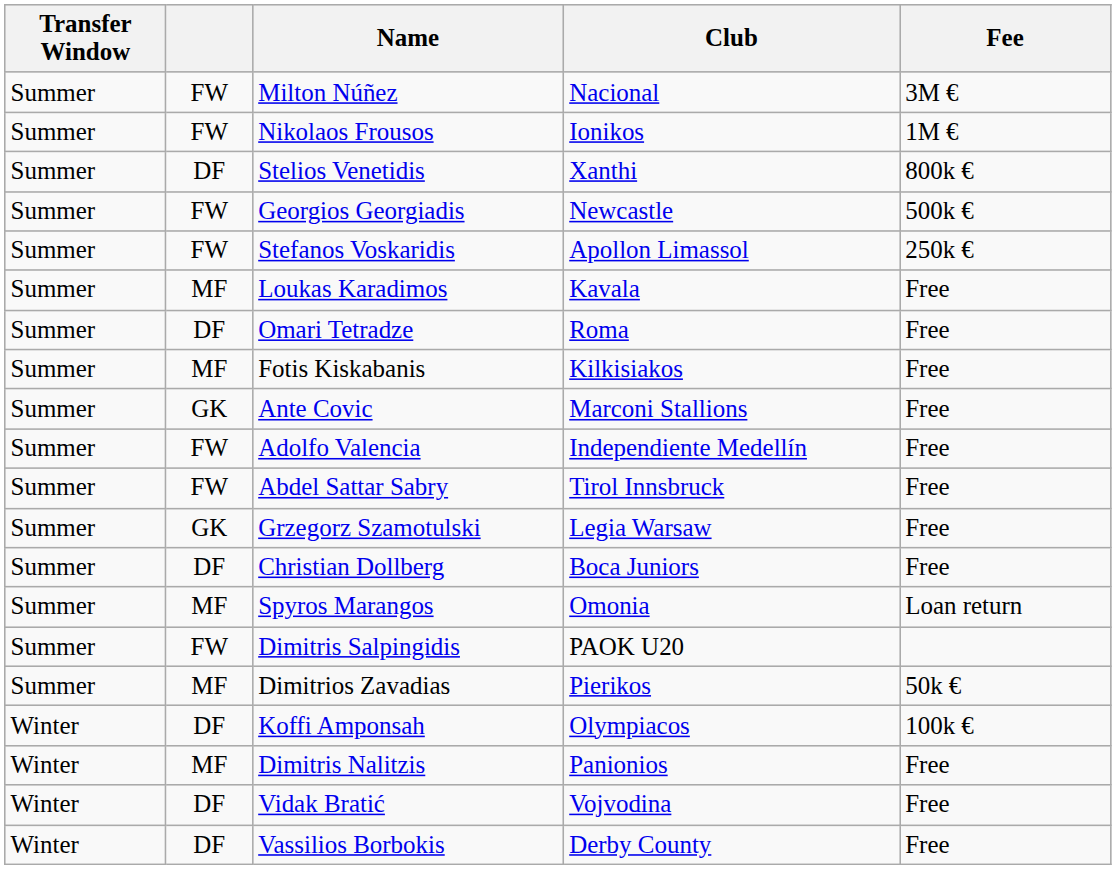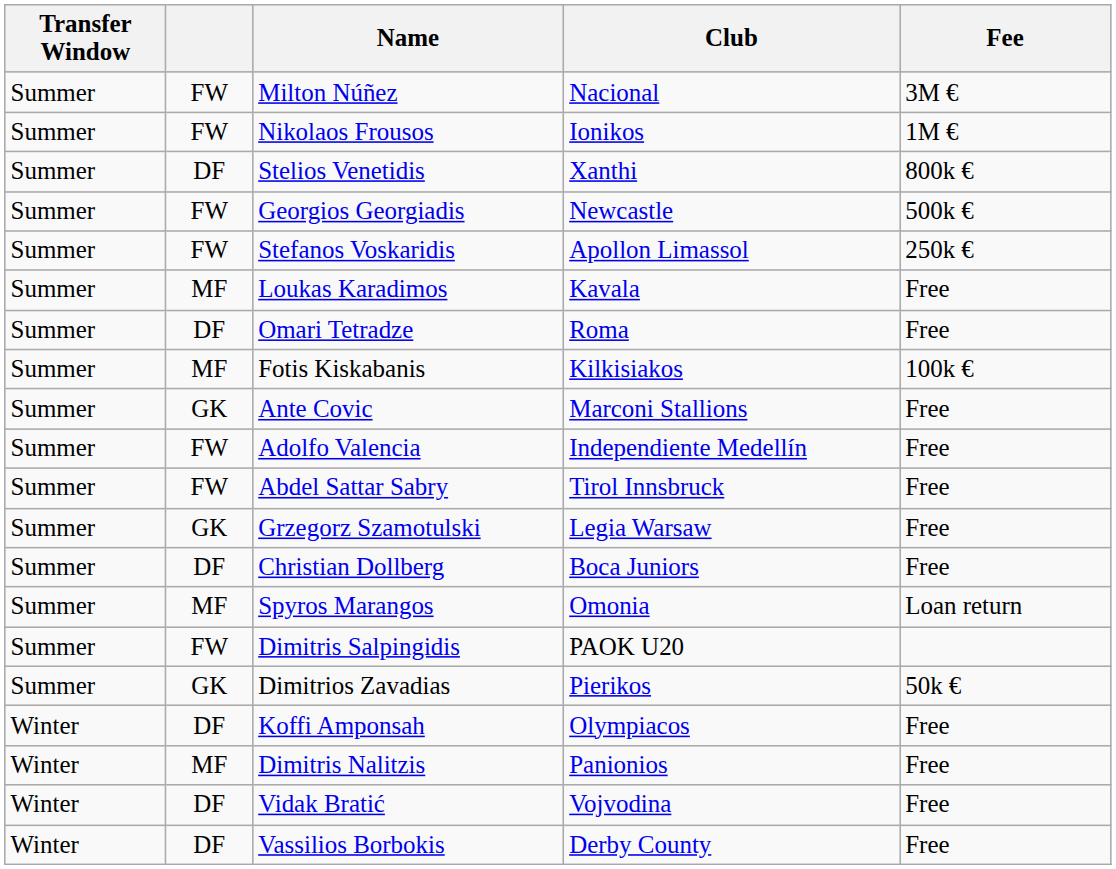 <table class="wikitable plainrowheaders">
 <tr>
 <th scope="col" style="width:6em;">Transfer Window</th>
 <th scope="col" style="width:3em;"></th>
 <th scope="col" style="width:12em;">Name</th>
 <th scope="col" style="width:13em;">Club</th>
 <th scope="col" style="width:8em;">Fee</th>
 </tr>
 <tr>
 <td>Summer</td>
 <td align="center">FW</td>
 <td> <a href='#'>Milton Núñez</a></td>
 <td> <a href='#'>Nacional</a></td>
 <td>3M €</td>
 </tr>
 <tr>
 <td>Summer</td>
 <td align="center">FW</td>
 <td> <a href='#'>Nikolaos Frousos</a></td>
 <td> <a href='#'>Ionikos</a></td>
 <td>1M €</td>
 </tr>
 <tr>
 <td>Summer</td>
 <td align="center">DF</td>
 <td> <a href='#'>Stelios Venetidis</a></td>
 <td> <a href='#'>Xanthi</a></td>
 <td>800k €</td>
 </tr>
 <tr>
 <td>Summer</td>
 <td align="center">FW</td>
 <td> <a href='#'>Georgios Georgiadis</a></td>
 <td> <a href='#'>Newcastle</a></td>
 <td>500k €</td>
 </tr>
 <tr>
 <td>Summer</td>
 <td align="center">FW</td>
 <td> <a href='#'>Stefanos Voskaridis</a></td>
 <td> <a href='#'>Apollon Limassol</a></td>
 <td>250k €</td>
 </tr>
 <tr>
 <td>Summer</td>
 <td align="center">MF</td>
 <td> <a href='#'>Loukas Karadimos</a></td>
 <td> <a href='#'>Kavala</a></td>
 <td>Free</td>
 </tr>
 <tr>
 <td>Summer</td>
 <td align="center">DF</td>
 <td> <a href='#'>Omari Tetradze</a></td>
 <td> <a href='#'>Roma</a></td>
 <td>Free</td>
 </tr>
 <tr>
 <td>Summer</td>
 <td align="center">MF</td>
 <td> Fotis Kiskabanis</td>
 <td> <a href='#'>Kilkisiakos</a></td>
-<td>Free</td>
+<td>100k €</td>
 </tr>
 <tr>
 <td>Summer</td>
 <td align="center">GK</td>
 <td> <a href='#'>Ante Covic</a></td>
 <td> <a href='#'>Marconi Stallions</a></td>
 <td>Free</td>
 </tr>
 <tr>
 <td>Summer</td>
 <td align="center">FW</td>
 <td> <a href='#'>Adolfo Valencia</a></td>
 <td> <a href='#'>Independiente Medellín</a></td>
 <td>Free</td>
 </tr>
 <tr>
 <td>Summer</td>
 <td align="center">FW</td>
 <td> <a href='#'>Abdel Sattar Sabry</a></td>
 <td> <a href='#'>Tirol Innsbruck</a></td>
 <td>Free</td>
 </tr>
 <tr>
 <td>Summer</td>
 <td align="center">GK</td>
 <td> <a href='#'>Grzegorz Szamotulski</a></td>
 <td> <a href='#'>Legia Warsaw</a></td>
 <td>Free</td>
 </tr>
 <tr>
 <td>Summer</td>
 <td align="center">DF</td>
 <td> <a href='#'>Christian Dollberg</a></td>
 <td> <a href='#'>Boca Juniors</a></td>
 <td>Free</td>
 </tr>
 <tr>
 <td>Summer</td>
 <td align="center">MF</td>
 <td> <a href='#'>Spyros Marangos</a></td>
 <td> <a href='#'>Omonia</a></td>
 <td>Loan return</td>
 </tr>
 <tr>
 <td>Summer</td>
 <td align="center">FW</td>
 <td> <a href='#'>Dimitris Salpingidis</a></td>
 <td> PAOK U20</td>
 <td></td>
 </tr>
 <tr>
 <td>Summer</td>
-<td align="center">MF</td>
+<td align="center">GK</td>
 <td> Dimitrios Zavadias</td>
 <td> <a href='#'>Pierikos</a></td>
 <td>50k €</td>
 </tr>
 <tr>
 <td>Winter</td>
 <td align="center">DF</td>
 <td> <a href='#'>Koffi Amponsah</a></td>
 <td> <a href='#'>Olympiacos</a></td>
-<td>100k €</td>
+<td>Free</td>
 </tr>
 <tr>
 <td>Winter</td>
 <td align="center">MF</td>
 <td> <a href='#'>Dimitris Nalitzis</a></td>
 <td> <a href='#'>Panionios</a></td>
 <td>Free</td>
 </tr>
 <tr>
 <td>Winter</td>
 <td align="center">DF</td>
 <td> <a href='#'>Vidak Bratić</a></td>
 <td> <a href='#'>Vojvodina</a></td>
 <td>Free</td>
 </tr>
 <tr>
 <td>Winter</td>
 <td align="center">DF</td>
 <td> <a href='#'>Vassilios Borbokis</a></td>
 <td> <a href='#'>Derby County</a></td>
 <td>Free</td>
 </tr>
 </table>
